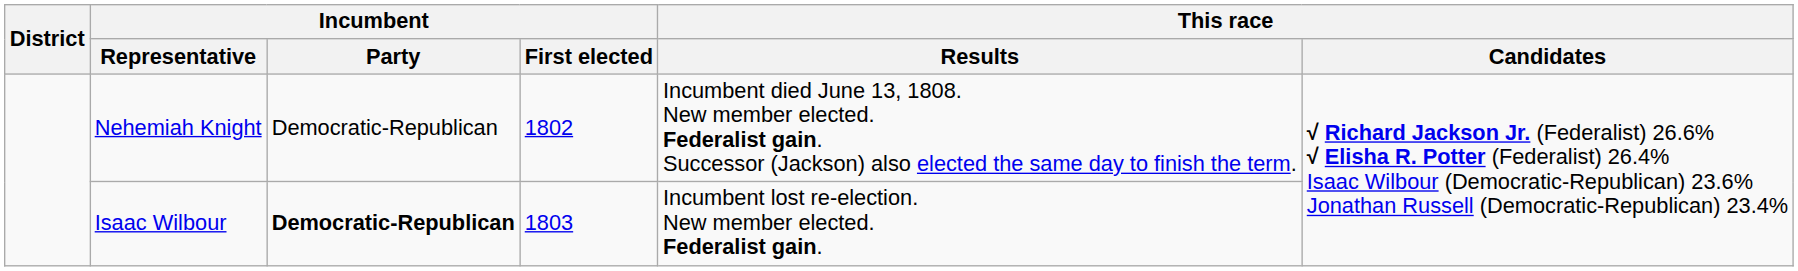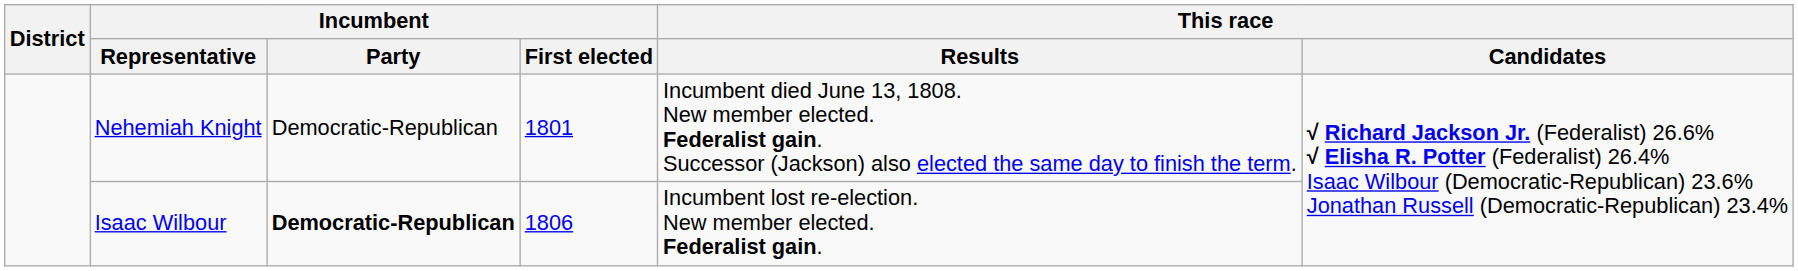 <table class=wikitable>
 <tr>
 <th rowspan=2>District</th>
 <th colspan=3>Incumbent</th>
 <th colspan=2>This race</th>
 </tr>
 <tr>
 <th>Representative</th>
 <th>Party</th>
 <th>First elected</th>
 <th>Results</th>
 <th>Candidates</th>
 </tr>
 <tr>
 <td rowspan=2><br></td>
 <td><a href='#'>Nehemiah Knight</a></td>
 <td>Democratic-Republican</td>
-<td><a href='#'>1802</a></td>
+<td><a href='#'>1801</a></td>
 <td>Incumbent died June 13, 1808.<br>New member elected.<br><strong>Federalist gain</strong>.<br>Successor (Jackson) also <a href='#'>elected the same day to finish the term</a>.</td>
 <td rowspan=2 nowrap><strong>√ <a href='#'>Richard Jackson Jr.</a></strong> (Federalist) 26.6%<br><strong>√ <a href='#'>Elisha R. Potter</a></strong> (Federalist) 26.4%<br><a href='#'>Isaac Wilbour</a> (Democratic-Republican) 23.6%<br><a href='#'>Jonathan Russell</a> (Democratic-Republican) 23.4%</td>
 </tr>
 <tr>
 <td><a href='#'>Isaac Wilbour</a></td>
 <td><strong>Democratic-Republican</strong></td>
-<td><a href='#'>1803</a></td>
+<td><a href='#'>1806</a></td>
 <td>Incumbent lost re-election.<br>New member elected.<br><strong>Federalist gain</strong>.</td>
 </tr>
 </table>
